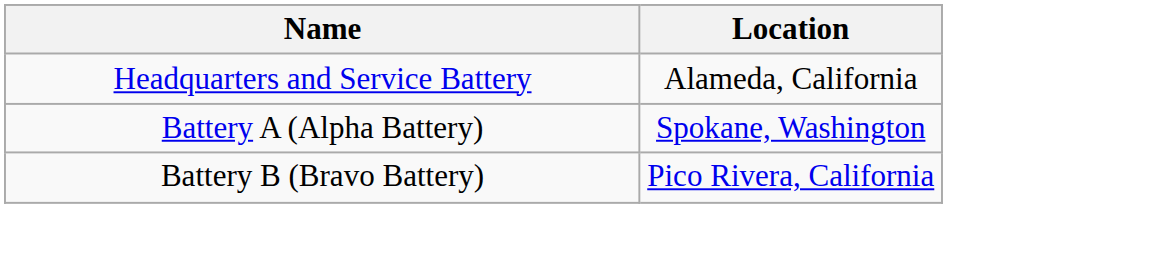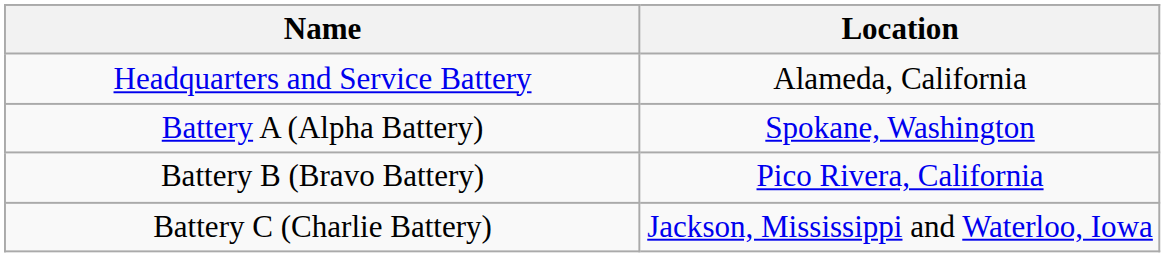 <table class="wikitable" style="text-align: center;">
 <tr>
 <th style="width:20em">Name</th>
 <th>Location</th>
 </tr>
 <tr>
 <td align="center"><a href='#'>Headquarters and Service Battery</a></td>
 <td>Alameda, California</td>
 </tr>
 <tr>
 <td align="center"><a href='#'>Battery</a> A (Alpha Battery)</td>
 <td><a href='#'>Spokane, Washington</a></td>
 </tr>
 <tr>
 <td align="center">Battery B (Bravo Battery)</td>
 <td><a href='#'>Pico Rivera, California</a></td>
 </tr>
+<tr>
+<td align="center">Battery C (Charlie Battery)</td>
+<td><a href='#'>Jackson, Mississippi</a> and <a href='#'>Waterloo, Iowa</a></td>
+</tr>
 </table>
